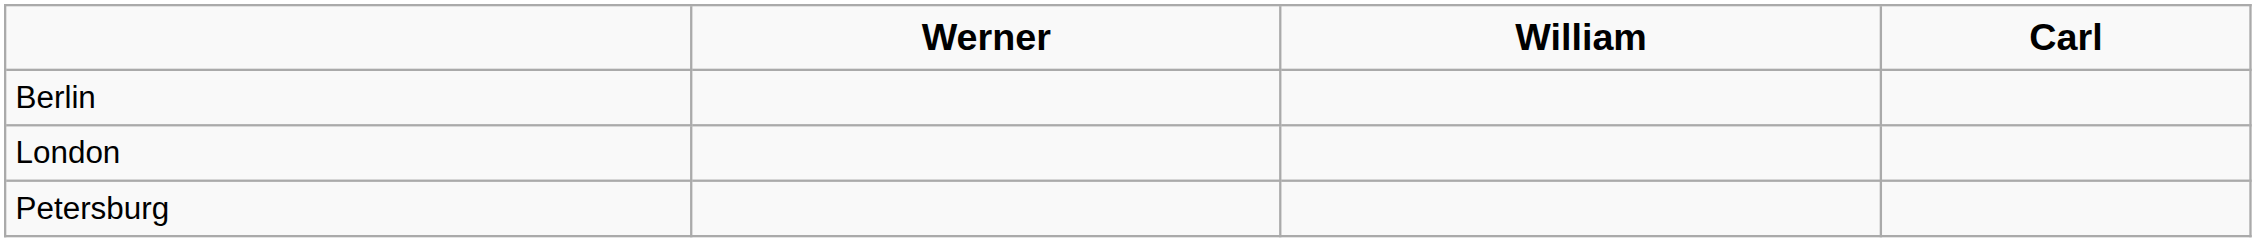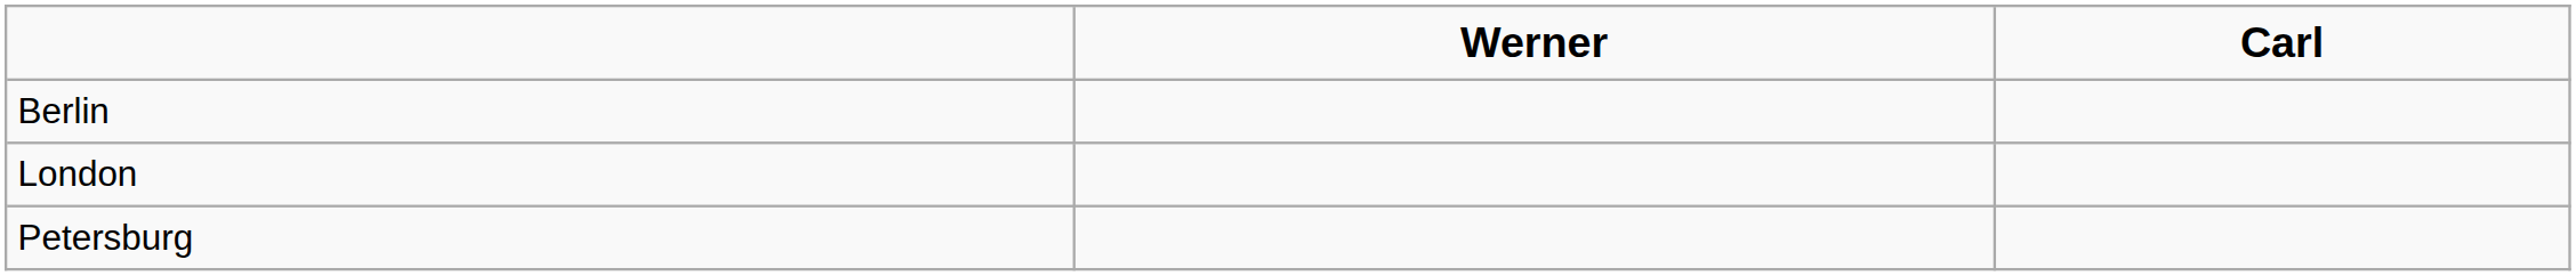 <table border="2" cellpadding="4" cellspacing="0" style="margin: 1em 1em 1em 0; background: #f9f9f9; border: 1px #aaa solid; border-collapse: collapse; font-size: 85%; width:77%">
 <tr ---->
 <th></th>
 <th><big>Werner</big></th>
-<th><big>William</big></th>
 <th><big>Carl</big></th>
 </tr>
 <tr>
 <td>Berlin</td>
-<td></td>
 <td></td>
 <td></td>
 </tr>
 <tr>
 <td>London</td>
 <td></td>
 <td></td>
-<td></td>
 </tr>
 <tr>
 <td>Petersburg</td>
 <td></td>
 <td></td>
-<td></td>
 </tr>
 </table>
